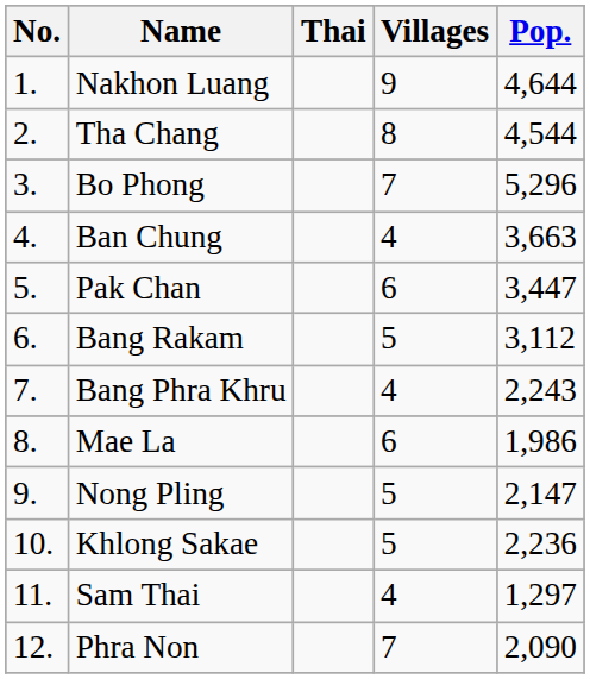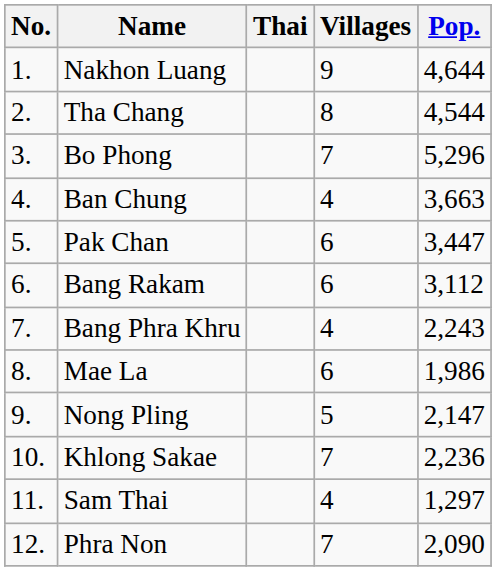 <table class="wikitable sortable">
 <tr>
 <th>No.</th>
 <th>Name</th>
 <th>Thai</th>
 <th>Villages</th>
 <th><a href='#'>Pop.</a></th>
 </tr>
 <tr>
 <td>1.</td>
 <td>Nakhon Luang</td>
 <td></td>
 <td>9</td>
 <td>4,644</td>
 </tr>
 <tr>
 <td>2.</td>
 <td>Tha Chang</td>
 <td></td>
 <td>8</td>
 <td>4,544</td>
 </tr>
 <tr>
 <td>3.</td>
 <td>Bo Phong</td>
 <td></td>
 <td>7</td>
 <td>5,296</td>
 </tr>
 <tr>
 <td>4.</td>
 <td>Ban Chung</td>
 <td></td>
 <td>4</td>
 <td>3,663</td>
 </tr>
 <tr>
 <td>5.</td>
 <td>Pak Chan</td>
 <td></td>
 <td>6</td>
 <td>3,447</td>
 </tr>
 <tr>
 <td>6.</td>
 <td>Bang Rakam</td>
 <td></td>
-<td>5</td>
+<td>6</td>
 <td>3,112</td>
 </tr>
 <tr>
 <td>7.</td>
 <td>Bang Phra Khru</td>
 <td></td>
 <td>4</td>
 <td>2,243</td>
 </tr>
 <tr>
 <td>8.</td>
 <td>Mae La</td>
 <td></td>
 <td>6</td>
 <td>1,986</td>
 </tr>
 <tr>
 <td>9.</td>
 <td>Nong Pling</td>
 <td></td>
 <td>5</td>
 <td>2,147</td>
 </tr>
 <tr>
 <td>10.</td>
 <td>Khlong Sakae</td>
 <td></td>
-<td>5</td>
+<td>7</td>
 <td>2,236</td>
 </tr>
 <tr>
 <td>11.</td>
 <td>Sam Thai</td>
 <td></td>
 <td>4</td>
 <td>1,297</td>
 </tr>
 <tr>
 <td>12.</td>
 <td>Phra Non</td>
 <td></td>
 <td>7</td>
 <td>2,090</td>
 </tr>
 </table>
